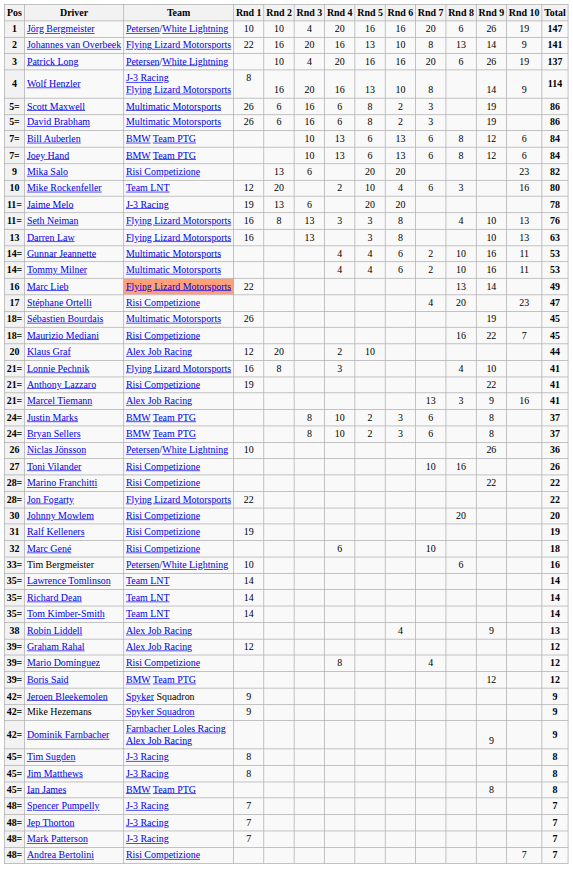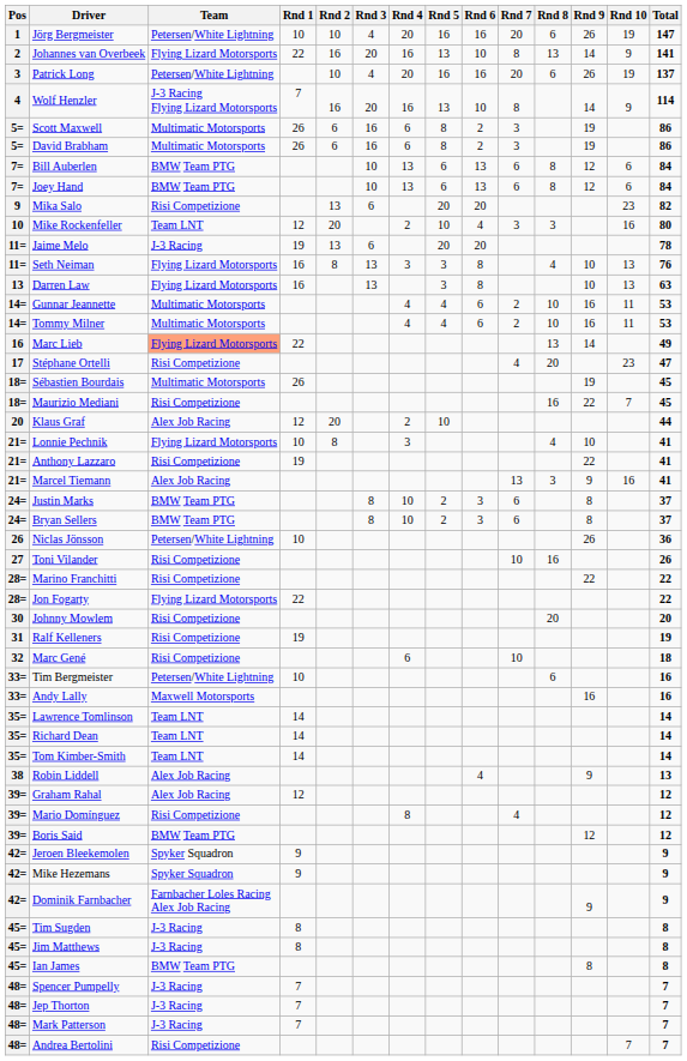 <table class="wikitable" style="font-size: 90%;">
 <tr>
 <th>Pos</th>
 <th>Driver</th>
 <th>Team</th>
 <th>Rnd 1</th>
 <th>Rnd 2</th>
 <th>Rnd 3</th>
 <th>Rnd 4</th>
 <th>Rnd 5</th>
 <th>Rnd 6</th>
 <th>Rnd 7</th>
 <th>Rnd 8</th>
 <th>Rnd 9</th>
 <th>Rnd 10</th>
 <th>Total</th>
 </tr>
 <tr>
 <th>1</th>
 <td> <a href='#'>Jörg Bergmeister</a></td>
 <td> <a href='#'>Petersen</a>/<a href='#'>White Lightning</a></td>
 <td align="center">10</td>
 <td align="center">10</td>
 <td align="center">4</td>
 <td align="center">20</td>
 <td align="center">16</td>
 <td align="center">16</td>
 <td align="center">20</td>
 <td align="center">6</td>
 <td align="center">26</td>
 <td align="center">19</td>
 <td align="center"><strong>147</strong></td>
 </tr>
 <tr>
 <th>2</th>
 <td> <a href='#'>Johannes van Overbeek</a></td>
 <td> <a href='#'>Flying Lizard Motorsports</a></td>
 <td align="center">22</td>
 <td align="center">16</td>
 <td align="center">20</td>
 <td align="center">16</td>
 <td align="center">13</td>
 <td align="center">10</td>
 <td align="center">8</td>
 <td align="center">13</td>
 <td align="center">14</td>
 <td align="center">9</td>
 <td align="center"><strong>141</strong></td>
 </tr>
 <tr>
 <th>3</th>
 <td> <a href='#'>Patrick Long</a></td>
 <td> <a href='#'>Petersen</a>/<a href='#'>White Lightning</a></td>
 <td></td>
 <td align="center">10</td>
 <td align="center">4</td>
 <td align="center">20</td>
 <td align="center">16</td>
 <td align="center">16</td>
 <td align="center">20</td>
 <td align="center">6</td>
 <td align="center">26</td>
 <td align="center">19</td>
 <td align="center"><strong>137</strong></td>
 </tr>
 <tr>
 <th>4</th>
 <td> <a href='#'>Wolf Henzler</a></td>
 <td> <a href='#'>J-3 Racing</a><br> <a href='#'>Flying Lizard Motorsports</a></td>
-<td align="center">8<br><br></td>
+<td align="center">7<br><br></td>
 <td align="center"><br>16</td>
 <td align="center"><br>20</td>
 <td align="center"><br>16</td>
 <td align="center"><br>13</td>
 <td align="center"><br>10</td>
 <td align="center"><br>8</td>
 <td></td>
 <td align="center"><br>14</td>
 <td align="center"><br>9</td>
 <td align="center"><strong>114</strong></td>
 </tr>
 <tr>
 <th>5=</th>
 <td> <a href='#'>Scott Maxwell</a></td>
 <td> <a href='#'>Multimatic Motorsports</a></td>
 <td align="center">26</td>
 <td align="center">6</td>
 <td align="center">16</td>
 <td align="center">6</td>
 <td align="center">8</td>
 <td align="center">2</td>
 <td align="center">3</td>
 <td></td>
 <td align="center">19</td>
 <td></td>
 <td align="center"><strong>86</strong></td>
 </tr>
 <tr>
 <th>5=</th>
 <td> <a href='#'>David Brabham</a></td>
 <td> <a href='#'>Multimatic Motorsports</a></td>
 <td align="center">26</td>
 <td align="center">6</td>
 <td align="center">16</td>
 <td align="center">6</td>
 <td align="center">8</td>
 <td align="center">2</td>
 <td align="center">3</td>
 <td></td>
 <td align="center">19</td>
 <td></td>
 <td align="center"><strong>86</strong></td>
 </tr>
 <tr>
 <th>7=</th>
 <td> <a href='#'>Bill Auberlen</a></td>
 <td> <a href='#'>BMW</a> <a href='#'>Team PTG</a></td>
 <td></td>
 <td></td>
 <td align="center">10</td>
 <td align="center">13</td>
 <td align="center">6</td>
 <td align="center">13</td>
 <td align="center">6</td>
 <td align="center">8</td>
 <td align="center">12</td>
 <td align="center">6</td>
 <td align="center"><strong>84</strong></td>
 </tr>
 <tr>
 <th>7=</th>
 <td> <a href='#'>Joey Hand</a></td>
 <td> <a href='#'>BMW</a> <a href='#'>Team PTG</a></td>
 <td></td>
 <td></td>
 <td align="center">10</td>
 <td align="center">13</td>
 <td align="center">6</td>
 <td align="center">13</td>
 <td align="center">6</td>
 <td align="center">8</td>
 <td align="center">12</td>
 <td align="center">6</td>
 <td align="center"><strong>84</strong></td>
 </tr>
 <tr>
 <th>9</th>
 <td> <a href='#'>Mika Salo</a></td>
 <td> <a href='#'>Risi Competizione</a></td>
 <td></td>
 <td align="center">13</td>
 <td align="center">6</td>
 <td></td>
 <td align="center">20</td>
 <td align="center">20</td>
 <td></td>
 <td></td>
 <td></td>
 <td align="center">23</td>
 <td align="center"><strong>82</strong></td>
 </tr>
 <tr>
 <th>10</th>
 <td> <a href='#'>Mike Rockenfeller</a></td>
 <td> <a href='#'>Team LNT</a></td>
 <td align="center">12</td>
 <td align="center">20</td>
 <td></td>
 <td align="center">2</td>
 <td align="center">10</td>
 <td align="center">4</td>
-<td align="center">6</td>
+<td align="center">3</td>
 <td align="center">3</td>
 <td></td>
 <td align="center">16</td>
 <td align="center"><strong>80</strong></td>
 </tr>
 <tr>
 <th>11=</th>
 <td> <a href='#'>Jaime Melo</a></td>
 <td> <a href='#'>J-3 Racing</a></td>
 <td align="center">19</td>
 <td align="center">13</td>
 <td align="center">6</td>
 <td></td>
 <td align="center">20</td>
 <td align="center">20</td>
 <td></td>
 <td></td>
 <td></td>
 <td></td>
 <td align="center"><strong>78</strong></td>
 </tr>
 <tr>
 <th>11=</th>
 <td> <a href='#'>Seth Neiman</a></td>
 <td> <a href='#'>Flying Lizard Motorsports</a></td>
 <td align="center">16</td>
 <td align="center">8</td>
 <td align="center">13</td>
 <td align="center">3</td>
 <td align="center">3</td>
 <td align="center">8</td>
 <td></td>
 <td align="center">4</td>
 <td align="center">10</td>
 <td align="center">13</td>
 <td align="center"><strong>76</strong></td>
 </tr>
 <tr>
 <th>13</th>
 <td> <a href='#'>Darren Law</a></td>
 <td> <a href='#'>Flying Lizard Motorsports</a></td>
 <td align="center">16</td>
 <td></td>
 <td align="center">13</td>
 <td></td>
 <td align="center">3</td>
 <td align="center">8</td>
 <td></td>
 <td></td>
 <td align="center">10</td>
 <td align="center">13</td>
 <td align="center"><strong>63</strong></td>
 </tr>
 <tr>
 <th>14=</th>
 <td> <a href='#'>Gunnar Jeannette</a></td>
 <td> <a href='#'>Multimatic Motorsports</a></td>
 <td></td>
 <td></td>
 <td></td>
 <td align="center">4</td>
 <td align="center">4</td>
 <td align="center">6</td>
 <td align="center">2</td>
 <td align="center">10</td>
 <td align="center">16</td>
 <td align="center">11</td>
 <td align="center"><strong>53</strong></td>
 </tr>
 <tr>
 <th>14=</th>
 <td> <a href='#'>Tommy Milner</a></td>
 <td> <a href='#'>Multimatic Motorsports</a></td>
 <td></td>
 <td></td>
 <td></td>
 <td align="center">4</td>
 <td align="center">4</td>
 <td align="center">6</td>
 <td align="center">2</td>
 <td align="center">10</td>
 <td align="center">16</td>
 <td align="center">11</td>
 <td align="center"><strong>53</strong></td>
 </tr>
 <tr>
 <th>16</th>
 <td> <a href='#'>Marc Lieb</a></td>
 <td style="background: lightsalmon;"> <a href='#'>Flying Lizard Motorsports</a></td>
 <td align="center">22</td>
 <td></td>
 <td></td>
 <td></td>
 <td></td>
 <td></td>
 <td></td>
 <td align="center">13</td>
 <td align="center">14</td>
 <td></td>
 <td align="center"><strong>49</strong></td>
 </tr>
 <tr>
 <th>17</th>
 <td> <a href='#'>Stéphane Ortelli</a></td>
 <td> <a href='#'>Risi Competizione</a></td>
 <td></td>
 <td></td>
 <td></td>
 <td></td>
 <td></td>
 <td></td>
 <td align="center">4</td>
 <td align="center">20</td>
 <td></td>
 <td align="center">23</td>
 <td align="center"><strong>47</strong></td>
 </tr>
 <tr>
 <th>18=</th>
 <td> <a href='#'>Sébastien Bourdais</a></td>
 <td> <a href='#'>Multimatic Motorsports</a></td>
 <td align="center">26</td>
 <td></td>
 <td></td>
 <td></td>
 <td></td>
 <td></td>
 <td></td>
 <td></td>
 <td align="center">19</td>
 <td></td>
 <td align="center"><strong>45</strong></td>
 </tr>
 <tr>
 <th>18=</th>
 <td> <a href='#'>Maurizio Mediani</a></td>
 <td> <a href='#'>Risi Competizione</a></td>
 <td></td>
 <td></td>
 <td></td>
 <td></td>
 <td></td>
 <td></td>
 <td></td>
 <td align="center">16</td>
 <td align="center">22</td>
 <td align="center">7</td>
 <td align="center"><strong>45</strong></td>
 </tr>
 <tr>
 <th>20</th>
 <td> <a href='#'>Klaus Graf</a></td>
 <td> <a href='#'>Alex Job Racing</a></td>
 <td align="center">12</td>
 <td align="center">20</td>
 <td></td>
 <td align="center">2</td>
 <td align="center">10</td>
 <td></td>
 <td></td>
 <td></td>
 <td></td>
 <td></td>
 <td align="center"><strong>44</strong></td>
 </tr>
 <tr>
 <th>21=</th>
 <td> <a href='#'>Lonnie Pechnik</a></td>
 <td> <a href='#'>Flying Lizard Motorsports</a></td>
-<td align="center">16</td>
+<td align="center">10</td>
 <td align="center">8</td>
 <td></td>
 <td align="center">3</td>
 <td></td>
 <td></td>
 <td></td>
 <td align="center">4</td>
 <td align="center">10</td>
 <td></td>
 <td align="center"><strong>41</strong></td>
 </tr>
 <tr>
 <th>21=</th>
 <td> <a href='#'>Anthony Lazzaro</a></td>
 <td> <a href='#'>Risi Competizione</a></td>
 <td align="center">19</td>
 <td></td>
 <td></td>
 <td></td>
 <td></td>
 <td></td>
 <td></td>
 <td></td>
 <td align="center">22</td>
 <td></td>
 <td align="center"><strong>41</strong></td>
 </tr>
 <tr>
 <th>21=</th>
 <td> <a href='#'>Marcel Tiemann</a></td>
 <td> <a href='#'>Alex Job Racing</a></td>
 <td></td>
 <td></td>
 <td></td>
 <td></td>
 <td></td>
 <td></td>
 <td align="center">13</td>
 <td align="center">3</td>
 <td align="center">9</td>
 <td align="center">16</td>
 <td align="center"><strong>41</strong></td>
 </tr>
 <tr>
 <th>24=</th>
 <td> <a href='#'>Justin Marks</a></td>
 <td> <a href='#'>BMW</a> <a href='#'>Team PTG</a></td>
 <td></td>
 <td></td>
 <td align="center">8</td>
 <td align="center">10</td>
 <td align="center">2</td>
 <td align="center">3</td>
 <td align="center">6</td>
 <td></td>
 <td align="center">8</td>
 <td></td>
 <td align="center"><strong>37</strong></td>
 </tr>
 <tr>
 <th>24=</th>
 <td> <a href='#'>Bryan Sellers</a></td>
 <td> <a href='#'>BMW</a> <a href='#'>Team PTG</a></td>
 <td></td>
 <td></td>
 <td align="center">8</td>
 <td align="center">10</td>
 <td align="center">2</td>
 <td align="center">3</td>
 <td align="center">6</td>
 <td></td>
 <td align="center">8</td>
 <td></td>
 <td align="center"><strong>37</strong></td>
 </tr>
 <tr>
 <th>26</th>
 <td> <a href='#'>Niclas Jönsson</a></td>
 <td> <a href='#'>Petersen</a>/<a href='#'>White Lightning</a></td>
 <td align="center">10</td>
 <td></td>
 <td></td>
 <td></td>
 <td></td>
 <td></td>
 <td></td>
 <td></td>
 <td align="center">26</td>
 <td></td>
 <td align="center"><strong>36</strong></td>
 </tr>
 <tr>
 <th>27</th>
 <td> <a href='#'>Toni Vilander</a></td>
 <td> <a href='#'>Risi Competizione</a></td>
 <td></td>
 <td></td>
 <td></td>
 <td></td>
 <td></td>
 <td></td>
 <td align="center">10</td>
 <td align="center">16</td>
 <td></td>
 <td></td>
 <td align="center"><strong>26</strong></td>
 </tr>
 <tr>
 <th>28=</th>
 <td> <a href='#'>Marino Franchitti</a></td>
 <td> <a href='#'>Risi Competizione</a></td>
 <td></td>
 <td></td>
 <td></td>
 <td></td>
 <td></td>
 <td></td>
 <td></td>
 <td></td>
 <td align="center">22</td>
 <td></td>
 <td align="center"><strong>22</strong></td>
 </tr>
 <tr>
 <th>28=</th>
 <td> <a href='#'>Jon Fogarty</a></td>
 <td> <a href='#'>Flying Lizard Motorsports</a></td>
 <td align="center">22</td>
 <td></td>
 <td></td>
 <td></td>
 <td></td>
 <td></td>
 <td></td>
 <td></td>
 <td></td>
 <td></td>
 <td align="center"><strong>22</strong></td>
 </tr>
 <tr>
 <th>30</th>
 <td> <a href='#'>Johnny Mowlem</a></td>
 <td> <a href='#'>Risi Competizione</a></td>
 <td></td>
 <td></td>
 <td></td>
 <td></td>
 <td></td>
 <td></td>
 <td></td>
 <td align="center">20</td>
 <td></td>
 <td></td>
 <td align="center"><strong>20</strong></td>
 </tr>
 <tr>
 <th>31</th>
 <td> <a href='#'>Ralf Kelleners</a></td>
 <td> <a href='#'>Risi Competizione</a></td>
 <td align="center">19</td>
 <td></td>
 <td></td>
 <td></td>
 <td></td>
 <td></td>
 <td></td>
 <td></td>
 <td></td>
 <td></td>
 <td align="center"><strong>19</strong></td>
 </tr>
 <tr>
 <th>32</th>
 <td> <a href='#'>Marc Gené</a></td>
 <td> <a href='#'>Risi Competizione</a></td>
 <td></td>
 <td></td>
 <td></td>
 <td align="center">6</td>
 <td></td>
 <td></td>
 <td align="center">10</td>
 <td></td>
 <td></td>
 <td></td>
 <td align="center"><strong>18</strong></td>
 </tr>
 <tr>
 <th>33=</th>
 <td> Tim Bergmeister</td>
 <td> <a href='#'>Petersen</a>/<a href='#'>White Lightning</a></td>
 <td align="center">10</td>
 <td></td>
 <td></td>
 <td></td>
 <td></td>
 <td></td>
 <td></td>
 <td align="center">6</td>
 <td></td>
+<td></td>
+<td align="center"><strong>16</strong></td>
+</tr>
+<tr>
+<th>33=</th>
+<td> <a href='#'>Andy Lally</a></td>
+<td> <a href='#'>Maxwell Motorsports</a></td>
+<td></td>
+<td></td>
+<td></td>
+<td></td>
+<td></td>
+<td></td>
+<td></td>
+<td></td>
+<td align="center">16</td>
 <td></td>
 <td align="center"><strong>16</strong></td>
 </tr>
 <tr>
 <th>35=</th>
 <td> <a href='#'>Lawrence Tomlinson</a></td>
 <td> <a href='#'>Team LNT</a></td>
 <td align="center">14</td>
 <td></td>
 <td></td>
 <td></td>
 <td></td>
 <td></td>
 <td></td>
 <td></td>
 <td></td>
 <td></td>
 <td align="center"><strong>14</strong></td>
 </tr>
 <tr>
 <th>35=</th>
 <td> <a href='#'>Richard Dean</a></td>
 <td> <a href='#'>Team LNT</a></td>
 <td align="center">14</td>
 <td></td>
 <td></td>
 <td></td>
 <td></td>
 <td></td>
 <td></td>
 <td></td>
 <td></td>
 <td></td>
 <td align="center"><strong>14</strong></td>
 </tr>
 <tr>
 <th>35=</th>
 <td> <a href='#'>Tom Kimber-Smith</a></td>
 <td> <a href='#'>Team LNT</a></td>
 <td align="center">14</td>
 <td></td>
 <td></td>
 <td></td>
 <td></td>
 <td></td>
 <td></td>
 <td></td>
 <td></td>
 <td></td>
 <td align="center"><strong>14</strong></td>
 </tr>
 <tr>
 <th>38</th>
 <td> <a href='#'>Robin Liddell</a></td>
 <td> <a href='#'>Alex Job Racing</a></td>
 <td></td>
 <td></td>
 <td></td>
 <td></td>
 <td></td>
 <td align="center">4</td>
 <td></td>
 <td></td>
 <td align="center">9</td>
 <td></td>
 <td align="center"><strong>13</strong></td>
 </tr>
 <tr>
 <th>39=</th>
 <td> <a href='#'>Graham Rahal</a></td>
 <td> <a href='#'>Alex Job Racing</a></td>
 <td align="center">12</td>
 <td></td>
 <td></td>
 <td></td>
 <td></td>
 <td></td>
 <td></td>
 <td></td>
 <td></td>
 <td></td>
 <td align="center"><strong>12</strong></td>
 </tr>
 <tr>
 <th>39=</th>
 <td> <a href='#'>Mario Domínguez</a></td>
 <td> <a href='#'>Risi Competizione</a></td>
 <td></td>
 <td></td>
 <td></td>
 <td align="center">8</td>
 <td></td>
 <td></td>
 <td align="center">4</td>
 <td></td>
 <td></td>
 <td></td>
 <td align="center"><strong>12</strong></td>
 </tr>
 <tr>
 <th>39=</th>
 <td> <a href='#'>Boris Said</a></td>
 <td> <a href='#'>BMW</a> <a href='#'>Team PTG</a></td>
 <td></td>
 <td></td>
 <td></td>
 <td></td>
 <td></td>
 <td></td>
 <td></td>
 <td></td>
 <td align="center">12</td>
 <td></td>
 <td align="center"><strong>12</strong></td>
 </tr>
 <tr>
 <th>42=</th>
 <td> <a href='#'>Jeroen Bleekemolen</a></td>
 <td> <a href='#'>Spyker</a> Squadron</td>
 <td align="center">9</td>
 <td></td>
 <td></td>
 <td></td>
 <td></td>
 <td></td>
 <td></td>
 <td></td>
 <td></td>
 <td></td>
 <td align="center"><strong>9</strong></td>
 </tr>
 <tr>
 <th>42=</th>
 <td> Mike Hezemans</td>
 <td> <a href='#'>Spyker Squadron</a></td>
 <td align="center">9</td>
 <td></td>
 <td></td>
 <td></td>
 <td></td>
 <td></td>
 <td></td>
 <td></td>
 <td></td>
 <td></td>
 <td align="center"><strong>9</strong></td>
 </tr>
 <tr>
 <th>42=</th>
 <td> <a href='#'>Dominik Farnbacher</a></td>
 <td> <a href='#'>Farnbacher Loles Racing</a><br> <a href='#'>Alex Job Racing</a></td>
 <td></td>
 <td></td>
 <td></td>
 <td></td>
 <td></td>
 <td></td>
 <td></td>
 <td></td>
 <td align="center"><br>9</td>
 <td></td>
 <td align="center"><strong>9</strong></td>
 </tr>
 <tr>
 <th>45=</th>
 <td> <a href='#'>Tim Sugden</a></td>
 <td> <a href='#'>J-3 Racing</a></td>
 <td align="center">8</td>
 <td></td>
 <td></td>
 <td></td>
 <td></td>
 <td></td>
 <td></td>
 <td></td>
 <td></td>
 <td></td>
 <td align="center"><strong>8</strong></td>
 </tr>
 <tr>
 <th>45=</th>
 <td> <a href='#'>Jim Matthews</a></td>
 <td> <a href='#'>J-3 Racing</a></td>
 <td align="center">8</td>
 <td></td>
 <td></td>
 <td></td>
 <td></td>
 <td></td>
 <td></td>
 <td></td>
 <td></td>
 <td></td>
 <td align="center"><strong>8</strong></td>
 </tr>
 <tr>
 <th>45=</th>
 <td> <a href='#'>Ian James</a></td>
 <td> <a href='#'>BMW</a> <a href='#'>Team PTG</a></td>
 <td></td>
 <td></td>
 <td></td>
 <td></td>
 <td></td>
 <td></td>
 <td></td>
 <td></td>
 <td align="center">8</td>
 <td></td>
 <td align="center"><strong>8</strong></td>
 </tr>
 <tr>
 <th>48=</th>
 <td> <a href='#'>Spencer Pumpelly</a></td>
 <td> <a href='#'>J-3 Racing</a></td>
 <td align="center">7</td>
 <td></td>
 <td></td>
 <td></td>
 <td></td>
 <td></td>
 <td></td>
 <td></td>
 <td></td>
 <td></td>
 <td align="center"><strong>7</strong></td>
 </tr>
 <tr>
 <th>48=</th>
 <td> <a href='#'>Jep Thorton</a></td>
 <td> <a href='#'>J-3 Racing</a></td>
 <td align="center">7</td>
 <td></td>
 <td></td>
 <td></td>
 <td></td>
 <td></td>
 <td></td>
 <td></td>
 <td></td>
 <td></td>
 <td align="center"><strong>7</strong></td>
 </tr>
 <tr>
 <th>48=</th>
 <td> <a href='#'>Mark Patterson</a></td>
 <td> <a href='#'>J-3 Racing</a></td>
 <td align="center">7</td>
 <td></td>
 <td></td>
 <td></td>
 <td></td>
 <td></td>
 <td></td>
 <td></td>
 <td></td>
 <td></td>
 <td align="center"><strong>7</strong></td>
 </tr>
 <tr>
 <th>48=</th>
 <td> <a href='#'>Andrea Bertolini</a></td>
 <td> <a href='#'>Risi Competizione</a></td>
 <td></td>
 <td></td>
 <td></td>
 <td></td>
 <td></td>
 <td></td>
 <td></td>
 <td></td>
 <td></td>
 <td align="center">7</td>
 <td align="center"><strong>7</strong></td>
 </tr>
 </table>
